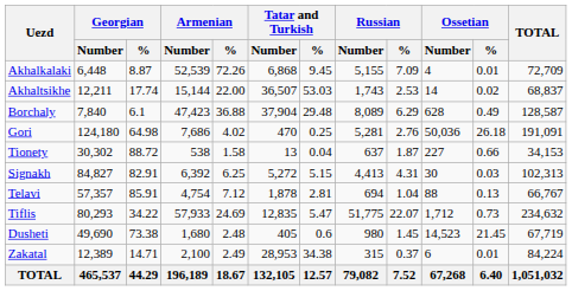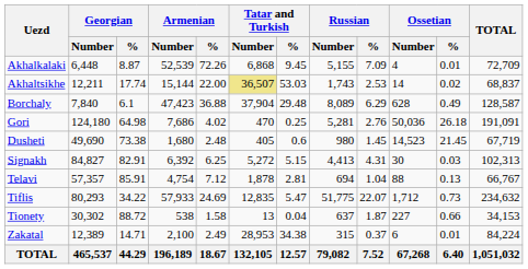 <table class="wikitable sortable">
 <tr>
 <th rowspan="2">Uezd</th>
 <th colspan="2"><a href='#'>Georgian</a></th>
 <th colspan="2"><a href='#'>Armenian</a></th>
 <th colspan="2"><a href='#'>Tatar</a> and <a href='#'>Turkish</a></th>
 <th colspan="2"><a href='#'>Russian</a></th>
 <th colspan="2"><a href='#'>Ossetian</a></th>
 <th rowspan="2">TOTAL</th>
 </tr>
 <tr>
 <th>Number</th>
 <th>%</th>
 <th>Number</th>
 <th>%</th>
 <th>Number</th>
 <th>%</th>
 <th>Number</th>
 <th>%</th>
 <th>Number</th>
 <th>%</th>
 </tr>
 <tr>
 <td><a href='#'>Akhalkalaki</a></td>
 <td>6,448</td>
 <td>8.87</td>
 <td align="right">52,539</td>
 <td align="right">72.26</td>
 <td align="right">6,868</td>
 <td align="right">9.45</td>
 <td align="right">5,155</td>
 <td align="right">7.09</td>
 <td>4</td>
 <td>0.01</td>
 <td align="right">72,709</td>
 </tr>
 <tr>
 <td><a href='#'>Akhaltsikhe</a></td>
 <td>12,211</td>
 <td>17.74</td>
 <td align="right">15,144</td>
 <td align="right">22.00</td>
-<td align="right">36,507</td>
+<td align="right" style="background: khaki;">36,507</td>
 <td align="right">53.03</td>
 <td align="right">1,743</td>
 <td align="right">2.53</td>
 <td>14</td>
 <td>0.02</td>
 <td align="right">68,837</td>
 </tr>
 <tr>
 <td><a href='#'>Borchaly</a></td>
 <td>7,840</td>
 <td>6.1</td>
 <td align="right">47,423</td>
 <td align="right">36.88</td>
 <td align="right">37,904</td>
 <td align="right">29.48</td>
 <td align="right">8,089</td>
 <td align="right">6.29</td>
 <td>628</td>
 <td>0.49</td>
 <td align="right">128,587</td>
 </tr>
 <tr>
 <td><a href='#'>Gori</a></td>
 <td>124,180</td>
 <td>64.98</td>
 <td align="right">7,686</td>
 <td align="right">4.02</td>
 <td align="right">470</td>
 <td align="right">0.25</td>
 <td align="right">5,281</td>
 <td align="right">2.76</td>
 <td>50,036</td>
 <td>26.18</td>
 <td align="right">191,091</td>
 </tr>
 <tr>
-<td><a href='#'>Tionety</a></td>
-<td>30,302</td>
-<td>88.72</td>
-<td align="right">538</td>
-<td align="right">1.58</td>
-<td align="right">13</td>
-<td align="right">0.04</td>
-<td align="right">637</td>
-<td align="right">1.87</td>
-<td>227</td>
-<td>0.66</td>
-<td align="right">34,153</td>
+<td><a href='#'>Dusheti</a></td>
+<td>49,690</td>
+<td>73.38</td>
+<td align="right">1,680</td>
+<td align="right">2.48</td>
+<td align="right">405</td>
+<td align="right">0.6</td>
+<td align="right">980</td>
+<td align="right">1.45</td>
+<td>14,523</td>
+<td>21.45</td>
+<td align="right">67,719</td>
 </tr>
 <tr>
 <td><a href='#'>Signakh</a></td>
 <td>84,827</td>
 <td>82.91</td>
 <td align="right">6,392</td>
 <td align="right">6.25</td>
 <td align="right">5,272</td>
 <td align="right">5.15</td>
 <td align="right">4,413</td>
 <td align="right">4.31</td>
 <td>30</td>
 <td>0.03</td>
 <td align="right">102,313</td>
 </tr>
 <tr>
 <td><a href='#'>Telavi</a></td>
 <td>57,357</td>
 <td>85.91</td>
 <td align="right">4,754</td>
 <td align="right">7.12</td>
 <td align="right">1,878</td>
 <td align="right">2.81</td>
 <td align="right">694</td>
 <td align="right">1.04</td>
 <td>88</td>
 <td>0.13</td>
 <td align="right">66,767</td>
 </tr>
 <tr>
 <td><a href='#'>Tiflis</a></td>
 <td>80,293</td>
 <td>34.22</td>
 <td align="right">57,933</td>
 <td align="right">24.69</td>
 <td align="right">12,835</td>
 <td align="right">5.47</td>
 <td align="right">51,775</td>
 <td align="right">22.07</td>
 <td>1,712</td>
 <td>0.73</td>
 <td align="right">234,632</td>
 </tr>
 <tr>
-<td><a href='#'>Dusheti</a></td>
-<td>49,690</td>
-<td>73.38</td>
-<td align="right">1,680</td>
-<td align="right">2.48</td>
-<td align="right">405</td>
-<td align="right">0.6</td>
-<td align="right">980</td>
-<td align="right">1.45</td>
-<td>14,523</td>
-<td>21.45</td>
-<td align="right">67,719</td>
+<td><a href='#'>Tionety</a></td>
+<td>30,302</td>
+<td>88.72</td>
+<td align="right">538</td>
+<td align="right">1.58</td>
+<td align="right">13</td>
+<td align="right">0.04</td>
+<td align="right">637</td>
+<td align="right">1.87</td>
+<td>227</td>
+<td>0.66</td>
+<td align="right">34,153</td>
 </tr>
 <tr>
 <td><a href='#'>Zakatal</a></td>
 <td>12,389</td>
 <td>14.71</td>
 <td align="right">2,100</td>
 <td align="right">2.49</td>
 <td align="right">28,953</td>
 <td align="right">34.38</td>
 <td align="right">315</td>
 <td align="right">0.37</td>
 <td>6</td>
 <td>0.01</td>
 <td align="right">84,224</td>
 </tr>
 <tr>
 <th><strong>TOTAL</strong></th>
 <th><strong>465,537</strong></th>
 <th><strong>44.29</strong></th>
 <th><strong>196,189</strong></th>
 <th><strong>18.67</strong></th>
 <th><strong>132,105</strong></th>
 <th><strong>12.57</strong></th>
 <th><strong>79,082</strong></th>
 <th><strong>7.52</strong></th>
 <th><strong>67,268</strong></th>
 <th><strong>6.40</strong></th>
 <th><strong>1,051,032</strong></th>
 </tr>
 </table>
